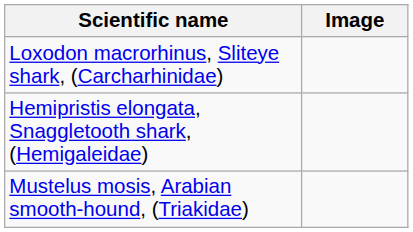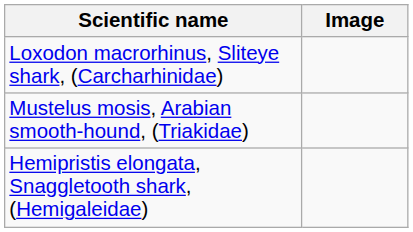 <table class="wikitable sortable plainrowheaders">
 <tr>
 <th scope="col" width="225">Scientific name</th>
 <th scope="col" class="unsortable" width="75">Image</th>
 </tr>
 <tr>
 <td><a href='#'>Loxodon macrorhinus</a>, <a href='#'>Sliteye shark</a>, (<a href='#'>Carcharhinidae</a>)</td>
 <td></td>
 </tr>
 <tr>
+<td><a href='#'>Mustelus mosis</a>, <a href='#'>Arabian smooth-hound</a>, (<a href='#'>Triakidae</a>)</td>
+<td></td>
+</tr>
+<tr>
 <td><a href='#'>Hemipristis elongata</a>, <a href='#'>Snaggletooth shark</a>, (<a href='#'>Hemigaleidae</a>)</td>
 <td></td>
 </tr>
-<tr>
-<td><a href='#'>Mustelus mosis</a>, <a href='#'>Arabian smooth-hound</a>, (<a href='#'>Triakidae</a>)</td>
-<td></td>
-</tr>
 </table>
